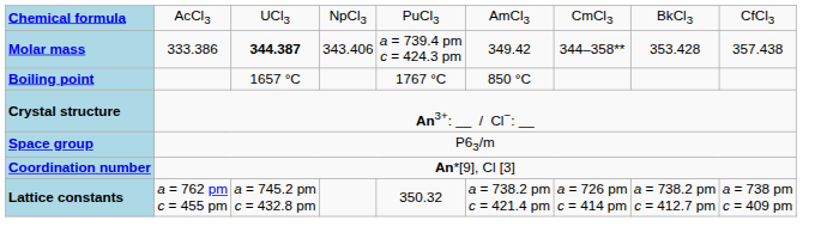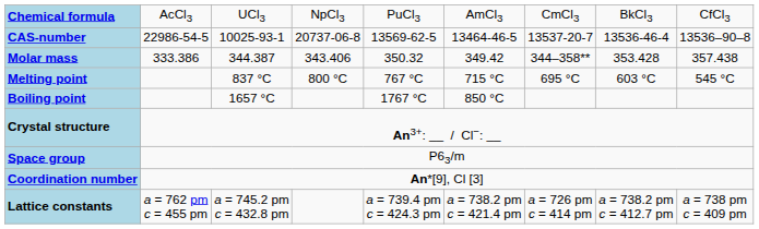 <table Class = "wikitable collapsible" style="text-align: center">
 <tr>
 <th style="background:lightblue; text-align:left;"><a href='#'>Chemical formula</a></th>
 <td>AcCl<sub>3</sub></td>
 <td>UCl<sub>3</sub></td>
 <td>NpCl<sub>3</sub></td>
 <td>PuCl<sub>3</sub></td>
 <td>AmCl<sub>3</sub></td>
 <td>CmCl<sub>3</sub></td>
 <td>BkCl<sub>3</sub></td>
 <td>CfCl<sub>3</sub></td>
 </tr>
 <tr>
+<th style="background:lightblue; text-align:left;"><a href='#'>CAS-number</a></th>
+<td>22986-54-5</td>
+<td>10025-93-1</td>
+<td>20737-06-8</td>
+<td>13569-62-5</td>
+<td>13464-46-5</td>
+<td>13537-20-7</td>
+<td>13536-46-4</td>
+<td>13536–90–8</td>
+</tr>
+<tr>
 <th style="background:lightblue; text-align:left;"><a href='#'>Molar mass</a></th>
 <td>333.386</td>
-<td><strong>344.387</strong></td>
+<td>344.387</td>
 <td>343.406</td>
-<td><em>a</em> = 739.4 pm<br> <em>c</em> = 424.3 pm</td>
+<td>350.32</td>
 <td>349.42</td>
 <td>344–358**</td>
 <td>353.428</td>
 <td>357.438</td>
+</tr>
+<tr>
+<th style="background:lightblue; text-align:left;"><a href='#'>Melting point</a></th>
+<td></td>
+<td>837 °C</td>
+<td>800 °C</td>
+<td>767 °C</td>
+<td>715 °C</td>
+<td>695 °C</td>
+<td>603 °C</td>
+<td>545 °C</td>
 </tr>
 <tr>
 <th style="background:lightblue; text-align:left;"><a href='#'>Boiling point</a></th>
 <td></td>
 <td>1657 °C</td>
 <td></td>
 <td>1767 °C</td>
 <td>850 °C</td>
 <td></td>
 <td></td>
 <td></td>
 </tr>
 <tr>
 <th style="background:lightblue; text-align:left;">Crystal structure</th>
 <td Colspan = "8"><br><strong>An</strong><sup>3+</sup>: <span>__</span>  /  Cl<sup>−</sup>: <span>__</span></td>
 </tr>
 <tr>
 <th style="background:lightblue; text-align:left;"><a href='#'>Space group</a></th>
 <td Colspan = "8">P6<sub>3</sub>/m</td>
 </tr>
 <tr>
 <th style="background:lightblue; text-align:left;"><a href='#'>Coordination number</a></th>
 <td Colspan = "8"><strong>An</strong>*[9], Cl [3]</td>
 </tr>
 <tr>
 <th style="background:lightblue; text-align:left;">Lattice constants</th>
 <td><em>a</em> = 762 <a href='#'>pm</a><br> <em>c</em> = 455 pm</td>
 <td><em>a</em> = 745.2 pm<br> <em>c</em> = 432.8 pm</td>
 <td></td>
-<td>350.32</td>
+<td><em>a</em> = 739.4 pm<br> <em>c</em> = 424.3 pm</td>
 <td><em>a</em> = 738.2 pm<br> <em>c</em> = 421.4 pm</td>
 <td><em>a</em> = 726 pm<br> <em>c</em> = 414 pm</td>
 <td><em>a</em> = 738.2 pm<br> <em>c</em> = 412.7 pm</td>
 <td><em>a</em> = 738 pm <br> <em>c</em> = 409 pm</td>
 </tr>
 </table>
